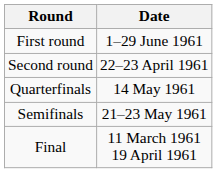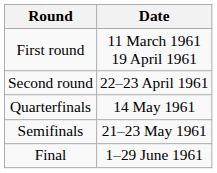 <table class="wikitable" style="text-align: center">
 <tr>
 <th>Round</th>
 <th>Date</th>
 </tr>
 <tr>
 <td>First round</td>
-<td>1–29 June 1961</td>
+<td>11 March 1961<br>19 April 1961</td>
 </tr>
 <tr>
 <td>Second round</td>
 <td>22–23 April 1961</td>
 </tr>
 <tr>
 <td>Quarterfinals</td>
 <td>14 May 1961</td>
 </tr>
 <tr>
 <td>Semifinals</td>
 <td>21–23 May 1961</td>
 </tr>
 <tr>
 <td>Final</td>
-<td>11 March 1961<br>19 April 1961</td>
+<td>1–29 June 1961</td>
 </tr>
 </table>
